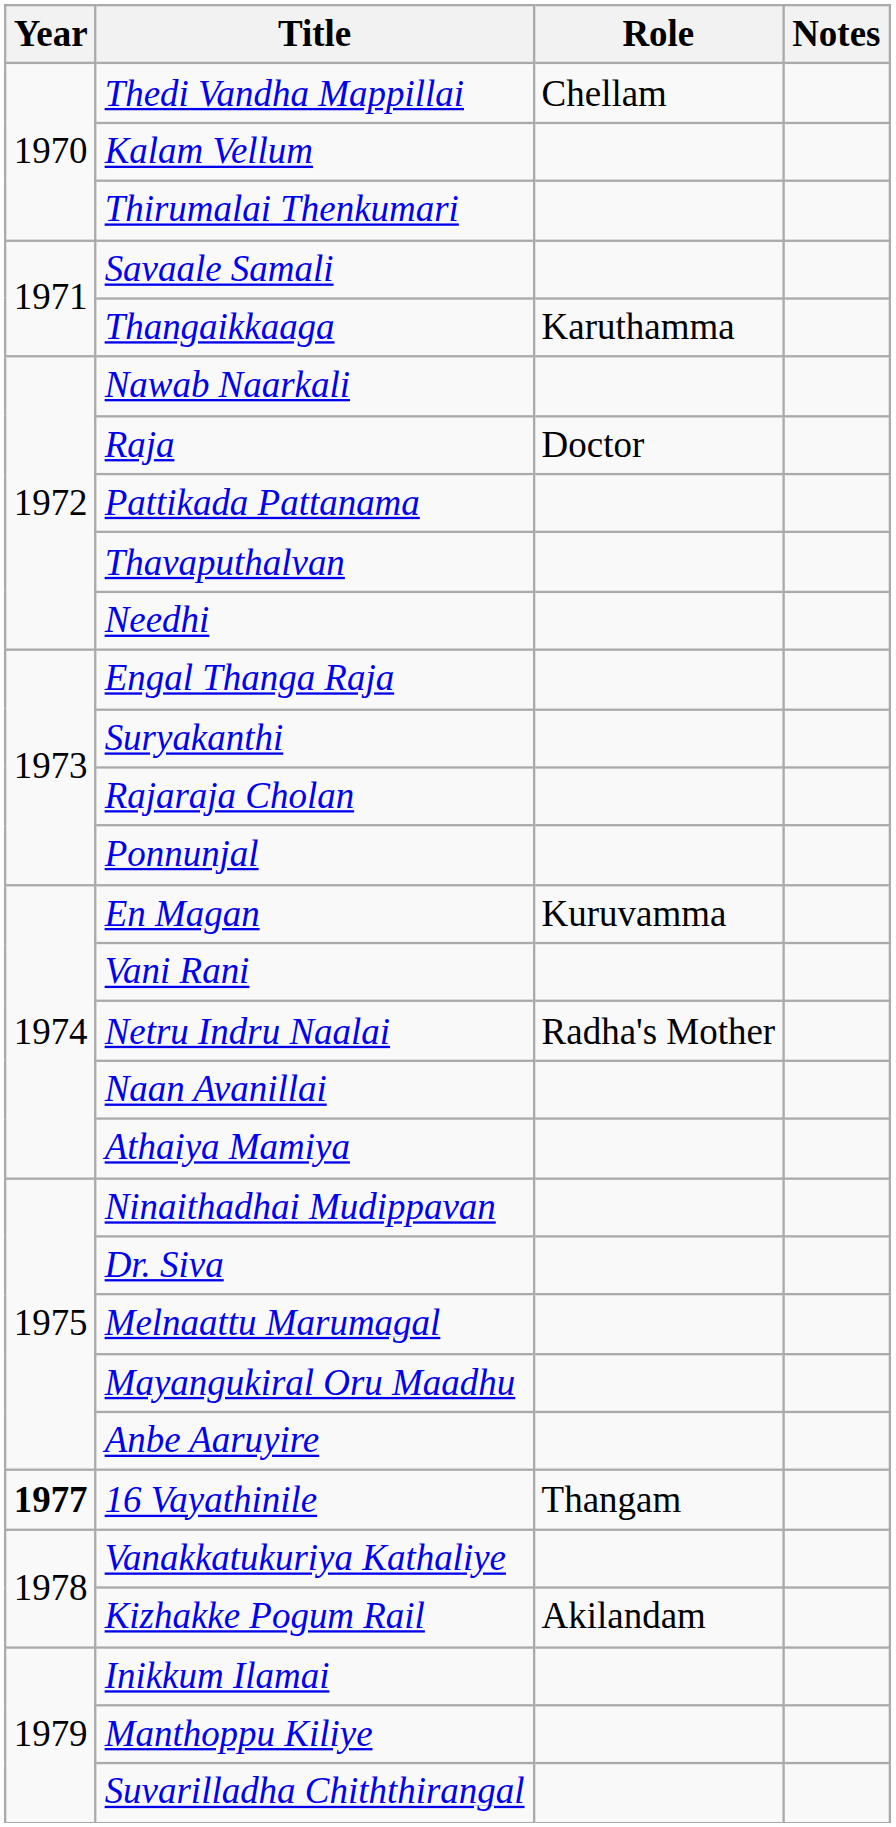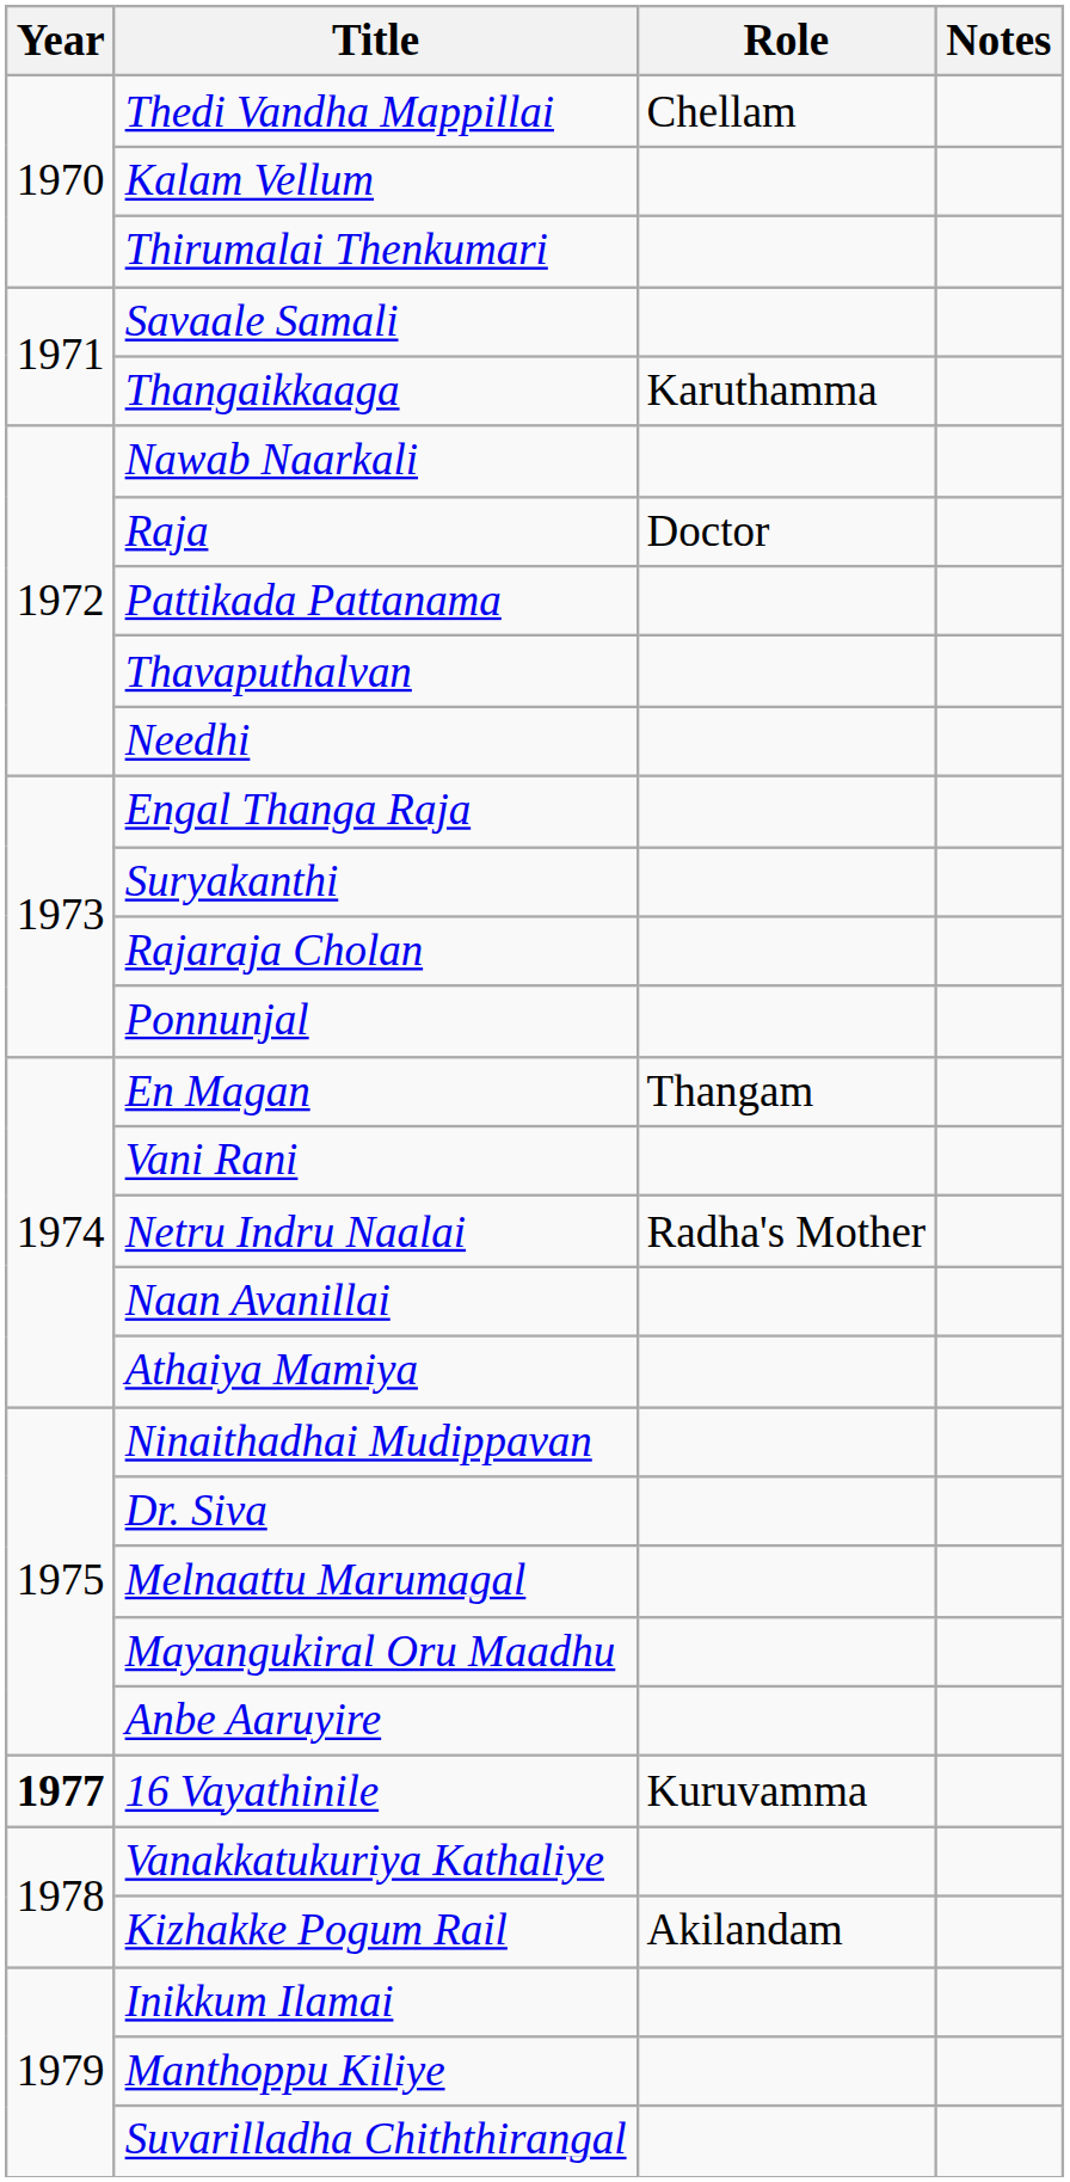 <table class="wikitable">
 <tr>
 <th scope="col">Year</th>
 <th scope="col">Title</th>
 <th scope="col">Role</th>
 <th class="unsortable" scope="col">Notes</th>
 </tr>
 <tr>
 <td rowspan="3">1970</td>
 <td><em><a href='#'>Thedi Vandha Mappillai</a></em></td>
 <td>Chellam</td>
 <td></td>
 </tr>
 <tr>
 <td><em><a href='#'>Kalam Vellum</a></em></td>
 <td></td>
 <td></td>
 </tr>
 <tr>
 <td><em><a href='#'>Thirumalai Thenkumari</a></em></td>
 <td></td>
 <td></td>
 </tr>
 <tr>
 <td rowspan="2">1971</td>
 <td><em><a href='#'>Savaale Samali</a></em></td>
 <td></td>
 <td></td>
 </tr>
 <tr>
 <td><em><a href='#'>Thangaikkaaga</a></em></td>
 <td>Karuthamma</td>
 <td></td>
 </tr>
 <tr>
 <td rowspan="5">1972</td>
 <td><em><a href='#'>Nawab Naarkali</a></em></td>
 <td></td>
 <td></td>
 </tr>
 <tr>
 <td><em><a href='#'>Raja</a></em></td>
 <td>Doctor</td>
 <td></td>
 </tr>
 <tr>
 <td><em><a href='#'>Pattikada Pattanama</a></em></td>
 <td></td>
 <td></td>
 </tr>
 <tr>
 <td><em><a href='#'>Thavaputhalvan</a></em></td>
 <td></td>
 <td></td>
 </tr>
 <tr>
 <td><em><a href='#'>Needhi</a></em></td>
 <td></td>
 <td></td>
 </tr>
 <tr>
 <td rowspan="4">1973</td>
 <td><em><a href='#'>Engal Thanga Raja</a></em></td>
 <td></td>
 <td></td>
 </tr>
 <tr>
 <td><em><a href='#'>Suryakanthi</a></em></td>
 <td></td>
 <td></td>
 </tr>
 <tr>
 <td><em><a href='#'>Rajaraja Cholan</a></em></td>
 <td></td>
 <td></td>
 </tr>
 <tr>
 <td><em><a href='#'>Ponnunjal</a></em></td>
 <td></td>
 <td></td>
 </tr>
 <tr>
 <td rowspan="5">1974</td>
 <td><em><a href='#'>En Magan</a></em></td>
-<td>Kuruvamma</td>
+<td>Thangam</td>
 <td></td>
 </tr>
 <tr>
 <td><em><a href='#'>Vani Rani</a></em></td>
 <td></td>
 <td></td>
 </tr>
 <tr>
 <td><em><a href='#'>Netru Indru Naalai</a></em></td>
 <td>Radha's Mother</td>
 <td></td>
 </tr>
 <tr>
 <td><em><a href='#'>Naan Avanillai</a></em></td>
 <td></td>
 <td></td>
 </tr>
 <tr>
 <td><em><a href='#'>Athaiya Mamiya</a></em></td>
 <td></td>
 <td></td>
 </tr>
 <tr>
 <td rowspan="5">1975</td>
 <td><em><a href='#'>Ninaithadhai Mudippavan</a></em></td>
 <td></td>
 <td></td>
 </tr>
 <tr>
 <td><em><a href='#'>Dr. Siva</a></em></td>
 <td></td>
 <td></td>
 </tr>
 <tr>
 <td><em><a href='#'>Melnaattu Marumagal</a></em></td>
 <td></td>
 <td></td>
 </tr>
 <tr>
 <td><em><a href='#'>Mayangukiral Oru Maadhu</a></em></td>
 <td></td>
 <td></td>
 </tr>
 <tr>
 <td><em><a href='#'>Anbe Aaruyire</a></em></td>
 <td></td>
 <td></td>
 </tr>
 <tr>
 <td><strong>1977</strong></td>
 <td><em><a href='#'>16 Vayathinile</a></em></td>
-<td>Thangam</td>
+<td>Kuruvamma</td>
 <td></td>
 </tr>
 <tr>
 <td rowspan="2">1978</td>
 <td><em><a href='#'>Vanakkatukuriya Kathaliye</a></em></td>
 <td></td>
 <td></td>
 </tr>
 <tr>
 <td><em><a href='#'>Kizhakke Pogum Rail</a></em></td>
 <td>Akilandam</td>
 <td></td>
 </tr>
 <tr>
 <td rowspan="3">1979</td>
 <td><em><a href='#'>Inikkum Ilamai</a></em></td>
 <td></td>
 <td></td>
 </tr>
 <tr>
 <td><em><a href='#'>Manthoppu Kiliye</a></em></td>
 <td></td>
 <td></td>
 </tr>
 <tr>
 <td><em><a href='#'>Suvarilladha Chiththirangal</a></em></td>
 <td></td>
 <td></td>
 </tr>
 </table>
